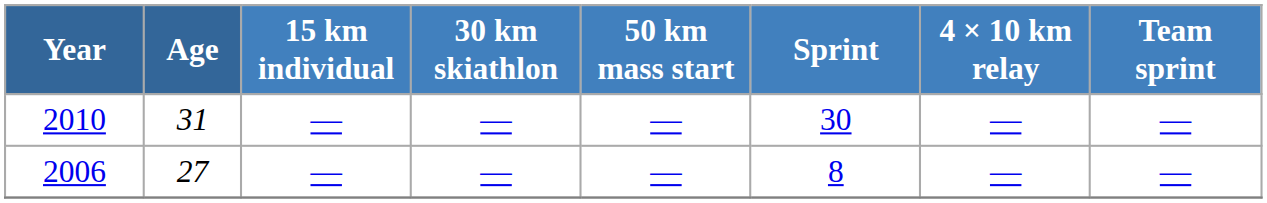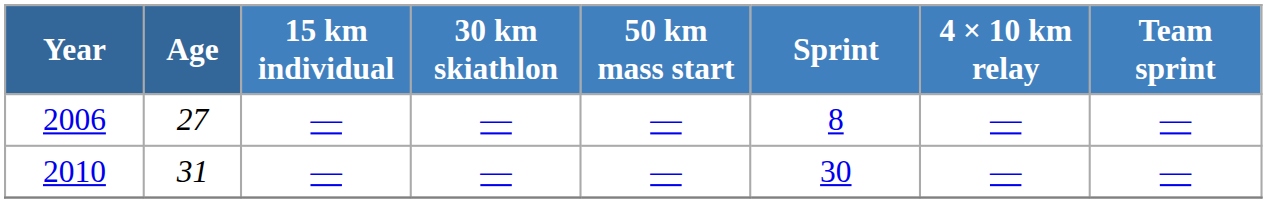 <table class="wikitable" style="font-size:95%; text-align:center; border:grey solid 1px; border-collapse:collapse; background:#ffffff;">
 <tr>
 <th style="background-color:#369; color:white; width:60px;"> Year </th>
 <th style="background-color:#369; color:white; width:40px;"> Age </th>
 <th style="background-color:#4180be; color:white; width:75px;"> 15 km <br> individual </th>
 <th style="background-color:#4180be; color:white; width:75px;"> 30 km <br> skiathlon </th>
 <th style="background-color:#4180be; color:white; width:75px;"> 50 km <br> mass start </th>
 <th style="background-color:#4180be; color:white; width:75px;"> Sprint </th>
 <th style="background-color:#4180be; color:white; width:75px;"> 4 × 10 km <br> relay </th>
 <th style="background-color:#4180be; color:white; width:75px;"> Team <br> sprint </th>
 </tr>
 <tr>
+<td><a href='#'>2006</a></td>
+<td><em>27</em></td>
+<td><a href='#'>—</a></td>
+<td><a href='#'>—</a></td>
+<td><a href='#'>—</a></td>
+<td><a href='#'>8</a></td>
+<td><a href='#'>—</a></td>
+<td><a href='#'>—</a></td>
+</tr>
+<tr>
 <td><a href='#'>2010</a></td>
 <td><em>31</em></td>
 <td><a href='#'>—</a></td>
 <td><a href='#'>—</a></td>
 <td><a href='#'>—</a></td>
 <td><a href='#'>30</a></td>
 <td><a href='#'>—</a></td>
 <td><a href='#'>—</a></td>
 </tr>
 <tr>
-<td><a href='#'>2006</a></td>
-<td><em>27</em></td>
-<td><a href='#'>—</a></td>
-<td><a href='#'>—</a></td>
-<td><a href='#'>—</a></td>
-<td><a href='#'>8</a></td>
-<td><a href='#'>—</a></td>
-<td><a href='#'>—</a></td>
-</tr>
-<tr>
 </tr>
 </table>
